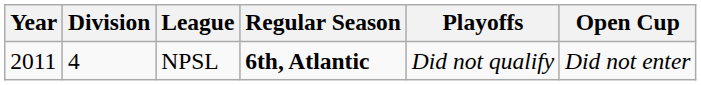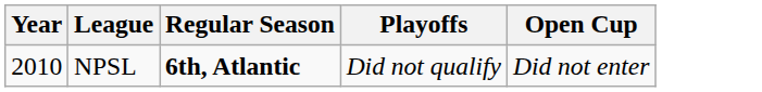 <table class="wikitable">
 <tr>
 <th>Year</th>
-<th>Division</th>
 <th>League</th>
 <th>Regular Season</th>
 <th>Playoffs</th>
 <th>Open Cup</th>
 </tr>
 <tr>
-<td>2011</td>
-<td>4</td>
+<td>2010</td>
 <td>NPSL</td>
 <td><strong>6th, Atlantic</strong></td>
 <td><em>Did not qualify</em></td>
 <td><em>Did not enter</em></td>
 </tr>
 </table>
